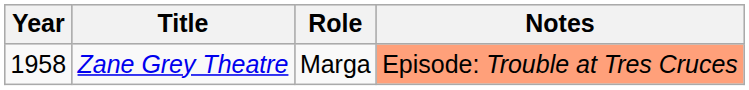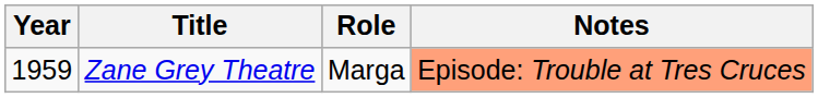 <table class="wikitable sortable">
 <tr>
 <th>Year</th>
 <th>Title</th>
 <th>Role</th>
 <th class="unsortable">Notes</th>
 </tr>
 <tr>
-<td>1958</td>
+<td>1959</td>
 <td><em><a href='#'>Zane Grey Theatre</a></em></td>
 <td>Marga</td>
 <td style="background: lightsalmon;">Episode: <em>Trouble at Tres Cruces</em></td>
 </tr>
 </table>
